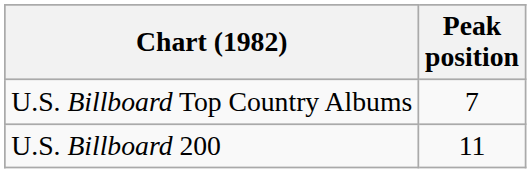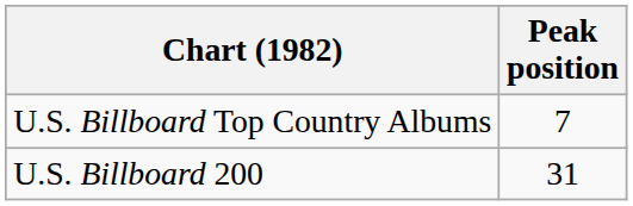 <table class="wikitable">
 <tr>
 <th>Chart (1982)</th>
 <th>Peak<br>position</th>
 </tr>
 <tr>
 <td>U.S. <em>Billboard</em> Top Country Albums</td>
 <td style="text-align:center;">7</td>
 </tr>
 <tr>
 <td>U.S. <em>Billboard</em> 200</td>
-<td style="text-align:center;">11</td>
+<td style="text-align:center;">31</td>
 </tr>
 </table>
